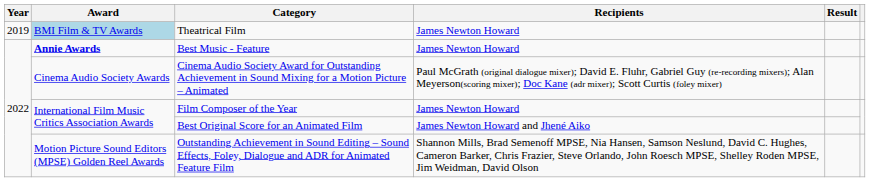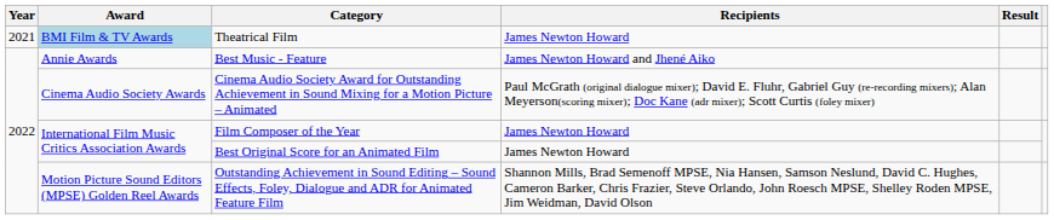 <table class="wikitable">
 <tr>
 <th>Year</th>
 <th>Award</th>
 <th>Category</th>
 <th>Recipients</th>
 <th>Result</th>
 <th></th>
 </tr>
 <tr>
-<td>2019</td>
+<td>2021</td>
 <td style="background: lightblue;"><a href='#'>BMI Film & TV Awards</a></td>
 <td>Theatrical Film</td>
 <td><a href='#'>James Newton Howard</a></td>
 <td></td>
 <td style="text-align:center;"></td>
 </tr>
 <tr>
 <td rowspan="5">2022</td>
-<td><strong><a href='#'>Annie Awards</a></strong></td>
+<td><a href='#'>Annie Awards</a></td>
 <td><a href='#'>Best Music - Feature</a></td>
-<td><a href='#'>James Newton Howard</a></td>
+<td><a href='#'>James Newton Howard</a> and <a href='#'>Jhené Aiko</a></td>
 <td></td>
 <td style="text-align:center;"></td>
 </tr>
 <tr>
 <td><a href='#'>Cinema Audio Society Awards</a></td>
 <td><a href='#'>Cinema Audio Society Award for Outstanding Achievement in Sound Mixing for a Motion Picture – Animated</a></td>
 <td>Paul McGrath <small>(original dialogue mixer)</small>; David E. Fluhr, Gabriel Guy <small>(re-recording mixers)</small>; Alan Meyerson<small>(scoring mixer)</small>; <a href='#'>Doc Kane</a> <small>(adr mixer)</small>; Scott Curtis <small>(foley mixer)</small></td>
 <td></td>
 <td style="text-align:center;"></td>
 </tr>
 <tr>
 <td rowspan="2"><a href='#'>International Film Music Critics Association Awards</a></td>
 <td><a href='#'>Film Composer of the Year</a></td>
 <td><a href='#'>James Newton Howard</a></td>
 <td></td>
 <td rowspan="2" style="text-align:center;"></td>
 </tr>
 <tr>
 <td><a href='#'>Best Original Score for an Animated Film</a></td>
-<td><a href='#'>James Newton Howard</a> and <a href='#'>Jhené Aiko</a></td>
+<td>James Newton Howard</td>
 <td></td>
 </tr>
 <tr>
 <td><a href='#'>Motion Picture Sound Editors (MPSE) Golden Reel Awards</a></td>
 <td><a href='#'>Outstanding Achievement in Sound Editing – Sound Effects, Foley, Dialogue and ADR for Animated Feature Film</a></td>
 <td>Shannon Mills, Brad Semenoff MPSE, Nia Hansen, Samson Neslund, David C. Hughes, Cameron Barker, Chris Frazier, Steve Orlando, John Roesch MPSE, Shelley Roden MPSE, Jim Weidman, David Olson</td>
 <td></td>
 <td style="text-align:center;"></td>
 </tr>
 </table>
